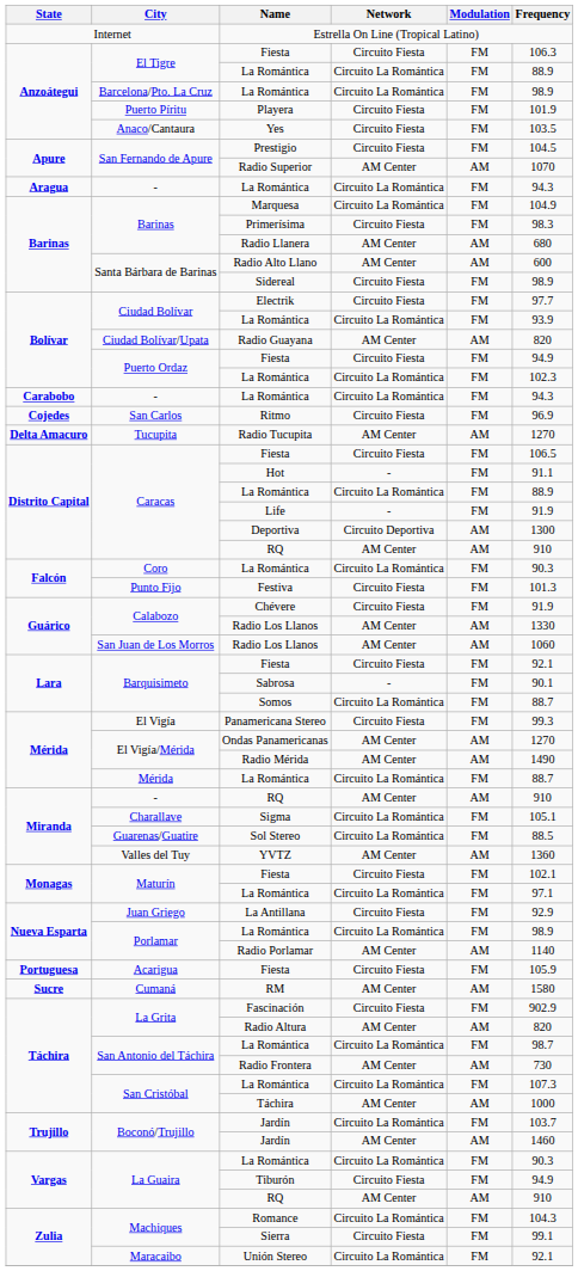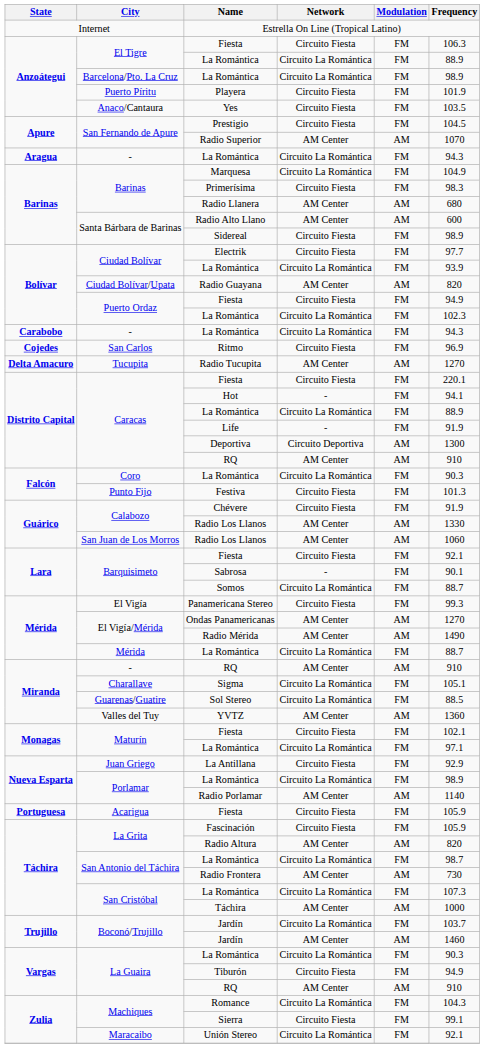 <table class="wikitable" style="font-size:100%; text-align:center; margin: 1em auto 1em auto">
 <tr>
 <th><a href='#'>State</a></th>
 <th><a href='#'>City</a></th>
 <th>Name</th>
 <th>Network</th>
 <th><a href='#'>Modulation</a></th>
 <th>Frequency</th>
 </tr>
 <tr>
 <td colspan=2>Internet</td>
 <td colspan=4>Estrella On Line (Tropical Latino)</td>
 </tr>
 <tr>
 <td rowspan=5><strong><a href='#'>Anzoátegui</a></strong></td>
 <td rowspan=2><a href='#'>El Tigre</a></td>
 <td>Fiesta</td>
 <td>Circuito Fiesta</td>
 <td>FM</td>
 <td>106.3</td>
 </tr>
 <tr>
 <td>La Romántica</td>
 <td>Circuito La Romántica</td>
 <td>FM</td>
 <td>88.9</td>
 </tr>
 <tr>
 <td><a href='#'>Barcelona</a>/<a href='#'>Pto. La Cruz</a></td>
 <td>La Romántica</td>
 <td>Circuito La Romántica</td>
 <td>FM</td>
 <td>98.9</td>
 </tr>
 <tr>
 <td><a href='#'>Puerto Píritu</a></td>
 <td>Playera</td>
 <td>Circuito Fiesta</td>
 <td>FM</td>
 <td>101.9</td>
 </tr>
 <tr>
 <td><a href='#'>Anaco</a>/Cantaura</td>
 <td>Yes</td>
 <td>Circuito Fiesta</td>
 <td>FM</td>
 <td>103.5</td>
 </tr>
 <tr>
 <td rowspan=2><strong><a href='#'>Apure</a></strong></td>
 <td rowspan=2><a href='#'>San Fernando de Apure</a></td>
 <td>Prestigio</td>
 <td>Circuito Fiesta</td>
 <td>FM</td>
 <td>104.5</td>
 </tr>
 <tr>
 <td>Radio Superior</td>
 <td>AM Center</td>
 <td>AM</td>
 <td>1070</td>
 </tr>
 <tr>
 <td><strong><a href='#'>Aragua</a></strong></td>
 <td>-</td>
 <td>La Romántica</td>
 <td>Circuito La Romántica</td>
 <td>FM</td>
 <td>94.3</td>
 </tr>
 <tr>
 <td rowspan=5><strong><a href='#'>Barinas</a></strong></td>
 <td rowspan=3><a href='#'>Barinas</a></td>
 <td>Marquesa</td>
 <td>Circuito La Romántica</td>
 <td>FM</td>
 <td>104.9</td>
 </tr>
 <tr>
 <td>Primerísima</td>
 <td>Circuito Fiesta</td>
 <td>FM</td>
 <td>98.3</td>
 </tr>
 <tr>
 <td>Radio Llanera</td>
 <td>AM Center</td>
 <td>AM</td>
 <td>680</td>
 </tr>
 <tr>
 <td rowspan=2>Santa Bárbara de Barinas</td>
 <td>Radio Alto Llano</td>
 <td>AM Center</td>
 <td>AM</td>
 <td>600</td>
 </tr>
 <tr>
 <td>Sidereal</td>
 <td>Circuito Fiesta</td>
 <td>FM</td>
 <td>98.9</td>
 </tr>
 <tr>
 <td rowspan=5><strong><a href='#'>Bolívar</a></strong></td>
 <td rowspan=2><a href='#'>Ciudad Bolívar</a></td>
 <td>Electrik</td>
 <td>Circuito Fiesta</td>
 <td>FM</td>
 <td>97.7</td>
 </tr>
 <tr>
 <td>La Romántica</td>
 <td>Circuito La Romántica</td>
 <td>FM</td>
 <td>93.9</td>
 </tr>
 <tr>
 <td><a href='#'>Ciudad Bolívar</a>/<a href='#'>Upata</a></td>
 <td>Radio Guayana</td>
 <td>AM Center</td>
 <td>AM</td>
 <td>820</td>
 </tr>
 <tr>
 <td rowspan=2><a href='#'>Puerto Ordaz</a></td>
 <td>Fiesta</td>
 <td>Circuito Fiesta</td>
 <td>FM</td>
 <td>94.9</td>
 </tr>
 <tr>
 <td>La Romántica</td>
 <td>Circuito La Romántica</td>
 <td>FM</td>
 <td>102.3</td>
 </tr>
 <tr>
 <td><strong><a href='#'>Carabobo</a></strong></td>
 <td>-</td>
 <td>La Romántica</td>
 <td>Circuito La Romántica</td>
 <td>FM</td>
 <td>94.3</td>
 </tr>
 <tr>
 <td><strong><a href='#'>Cojedes</a></strong></td>
 <td><a href='#'>San Carlos</a></td>
 <td>Ritmo</td>
 <td>Circuito Fiesta</td>
 <td>FM</td>
 <td>96.9</td>
 </tr>
 <tr>
 <td><strong><a href='#'>Delta Amacuro</a></strong></td>
 <td><a href='#'>Tucupita</a></td>
 <td>Radio Tucupita</td>
 <td>AM Center</td>
 <td>AM</td>
 <td>1270</td>
 </tr>
 <tr>
 <td rowspan=6><strong><a href='#'>Distrito Capital</a></strong></td>
 <td rowspan=6><a href='#'>Caracas</a></td>
 <td>Fiesta</td>
 <td>Circuito Fiesta</td>
 <td>FM</td>
-<td>106.5</td>
+<td>220.1</td>
 </tr>
 <tr>
 <td>Hot</td>
 <td>-</td>
 <td>FM</td>
-<td>91.1</td>
+<td>94.1</td>
 </tr>
 <tr>
 <td>La Romántica</td>
 <td>Circuito La Romántica</td>
 <td>FM</td>
 <td>88.9</td>
 </tr>
 <tr>
 <td>Life</td>
 <td>-</td>
 <td>FM</td>
 <td>91.9</td>
 </tr>
 <tr>
 <td>Deportiva</td>
 <td>Circuito Deportiva</td>
 <td>AM</td>
 <td>1300</td>
 </tr>
 <tr>
 <td>RQ</td>
 <td>AM Center</td>
 <td>AM</td>
 <td>910</td>
 </tr>
 <tr>
 <td rowspan=2><strong><a href='#'>Falcón</a></strong></td>
 <td><a href='#'>Coro</a></td>
 <td>La Romántica</td>
 <td>Circuito La Romántica</td>
 <td>FM</td>
 <td>90.3</td>
 </tr>
 <tr>
 <td><a href='#'>Punto Fijo</a></td>
 <td>Festiva</td>
 <td>Circuito Fiesta</td>
 <td>FM</td>
 <td>101.3</td>
 </tr>
 <tr>
 <td rowspan=3><strong><a href='#'>Guárico</a></strong></td>
 <td rowspan=2><a href='#'>Calabozo</a></td>
 <td>Chévere</td>
 <td>Circuito Fiesta</td>
 <td>FM</td>
 <td>91.9</td>
 </tr>
 <tr>
 <td>Radio Los Llanos</td>
 <td>AM Center</td>
 <td>AM</td>
 <td>1330</td>
 </tr>
 <tr>
 <td><a href='#'>San Juan de Los Morros</a></td>
 <td>Radio Los Llanos</td>
 <td>AM Center</td>
 <td>AM</td>
 <td>1060</td>
 </tr>
 <tr>
 <td rowspan=3><strong><a href='#'>Lara</a></strong></td>
 <td rowspan=3><a href='#'>Barquisimeto</a></td>
 <td>Fiesta</td>
 <td>Circuito Fiesta</td>
 <td>FM</td>
 <td>92.1</td>
 </tr>
 <tr>
 <td>Sabrosa</td>
 <td>-</td>
 <td>FM</td>
 <td>90.1</td>
 </tr>
 <tr>
 <td>Somos</td>
 <td>Circuito La Romántica</td>
 <td>FM</td>
 <td>88.7</td>
 </tr>
 <tr>
 <td rowspan=4><strong><a href='#'>Mérida</a></strong></td>
 <td>El Vigía</td>
 <td>Panamericana Stereo</td>
 <td>Circuito Fiesta</td>
 <td>FM</td>
 <td>99.3</td>
 </tr>
 <tr>
 <td rowspan=2>El Vigía/<a href='#'>Mérida</a></td>
 <td>Ondas Panamericanas</td>
 <td>AM Center</td>
 <td>AM</td>
 <td>1270</td>
 </tr>
 <tr>
 <td>Radio Mérida</td>
 <td>AM Center</td>
 <td>AM</td>
 <td>1490</td>
 </tr>
 <tr>
 <td><a href='#'>Mérida</a></td>
 <td>La Romántica</td>
 <td>Circuito La Romántica</td>
 <td>FM</td>
 <td>88.7</td>
 </tr>
 <tr>
 <td rowspan=4><strong><a href='#'>Miranda</a></strong></td>
 <td>-</td>
 <td>RQ</td>
 <td>AM Center</td>
 <td>AM</td>
 <td>910</td>
 </tr>
 <tr>
 <td><a href='#'>Charallave</a></td>
 <td>Sigma</td>
 <td>Circuito La Romántica</td>
 <td>FM</td>
 <td>105.1</td>
 </tr>
 <tr>
 <td><a href='#'>Guarenas</a>/<a href='#'>Guatire</a></td>
 <td>Sol Stereo</td>
 <td>Circuito La Romántica</td>
 <td>FM</td>
 <td>88.5</td>
 </tr>
 <tr>
 <td>Valles del Tuy</td>
 <td>YVTZ</td>
 <td>AM Center</td>
 <td>AM</td>
 <td>1360</td>
 </tr>
 <tr>
 <td rowspan=2><strong><a href='#'>Monagas</a></strong></td>
 <td rowspan=2><a href='#'>Maturín</a></td>
 <td>Fiesta</td>
 <td>Circuito Fiesta</td>
 <td>FM</td>
 <td>102.1</td>
 </tr>
 <tr>
 <td>La Romántica</td>
 <td>Circuito La Romántica</td>
 <td>FM</td>
 <td>97.1</td>
 </tr>
 <tr>
 <td rowspan=3><strong><a href='#'>Nueva Esparta</a></strong></td>
 <td><a href='#'>Juan Griego</a></td>
 <td>La Antillana</td>
 <td>Circuito Fiesta</td>
 <td>FM</td>
 <td>92.9</td>
 </tr>
 <tr>
 <td rowspan=2><a href='#'>Porlamar</a></td>
 <td>La Romántica</td>
 <td>Circuito La Romántica</td>
 <td>FM</td>
 <td>98.9</td>
 </tr>
 <tr>
 <td>Radio Porlamar</td>
 <td>AM Center</td>
 <td>AM</td>
 <td>1140</td>
 </tr>
 <tr>
 <td><strong><a href='#'>Portuguesa</a></strong></td>
 <td><a href='#'>Acarigua</a></td>
 <td>Fiesta</td>
 <td>Circuito Fiesta</td>
 <td>FM</td>
 <td>105.9</td>
 </tr>
 <tr>
-<td><strong><a href='#'>Sucre</a></strong></td>
-<td><a href='#'>Cumaná</a></td>
-<td>RM</td>
-<td>AM Center</td>
-<td>AM</td>
-<td>1580</td>
-</tr>
-<tr>
 <td rowspan=6><strong><a href='#'>Táchira</a></strong></td>
 <td rowspan=2><a href='#'>La Grita</a></td>
 <td>Fascinación</td>
 <td>Circuito Fiesta</td>
 <td>FM</td>
-<td>902.9</td>
+<td>105.9</td>
 </tr>
 <tr>
 <td>Radio Altura</td>
 <td>AM Center</td>
 <td>AM</td>
 <td>820</td>
 </tr>
 <tr>
 <td rowspan=2><a href='#'>San Antonio del Táchira</a></td>
 <td>La Romántica</td>
 <td>Circuito La Romántica</td>
 <td>FM</td>
 <td>98.7</td>
 </tr>
 <tr>
 <td>Radio Frontera</td>
 <td>AM Center</td>
 <td>AM</td>
 <td>730</td>
 </tr>
 <tr>
 <td rowspan=2><a href='#'>San Cristóbal</a></td>
 <td>La Romántica</td>
 <td>Circuito La Romántica</td>
 <td>FM</td>
 <td>107.3</td>
 </tr>
 <tr>
 <td>Táchira</td>
 <td>AM Center</td>
 <td>AM</td>
 <td>1000</td>
 </tr>
 <tr>
 <td rowspan=2><strong><a href='#'>Trujillo</a></strong></td>
 <td rowspan=2><a href='#'>Boconó</a>/<a href='#'>Trujillo</a></td>
 <td>Jardín</td>
 <td>Circuito La Romántica</td>
 <td>FM</td>
 <td>103.7</td>
 </tr>
 <tr>
 <td>Jardín</td>
 <td>AM Center</td>
 <td>AM</td>
 <td>1460</td>
 </tr>
 <tr>
 <td rowspan=3><strong><a href='#'>Vargas</a></strong></td>
 <td rowspan=3><a href='#'>La Guaira</a></td>
 <td>La Romántica</td>
 <td>Circuito La Romántica</td>
 <td>FM</td>
 <td>90.3</td>
 </tr>
 <tr>
 <td>Tiburón</td>
 <td>Circuito Fiesta</td>
 <td>FM</td>
 <td>94.9</td>
 </tr>
 <tr>
 <td>RQ</td>
 <td>AM Center</td>
 <td>AM</td>
 <td>910</td>
 </tr>
 <tr>
 <td rowspan=3><strong><a href='#'>Zulia</a></strong></td>
 <td rowspan=2><a href='#'>Machiques</a></td>
 <td>Romance</td>
 <td>Circuito La Romántica</td>
 <td>FM</td>
 <td>104.3</td>
 </tr>
 <tr>
 <td>Sierra</td>
 <td>Circuito Fiesta</td>
 <td>FM</td>
 <td>99.1</td>
 </tr>
 <tr>
 <td><a href='#'>Maracaibo</a></td>
 <td>Unión Stereo</td>
 <td>Circuito La Romántica</td>
 <td>FM</td>
 <td>92.1</td>
 </tr>
 <tr>
 </tr>
 </table>
